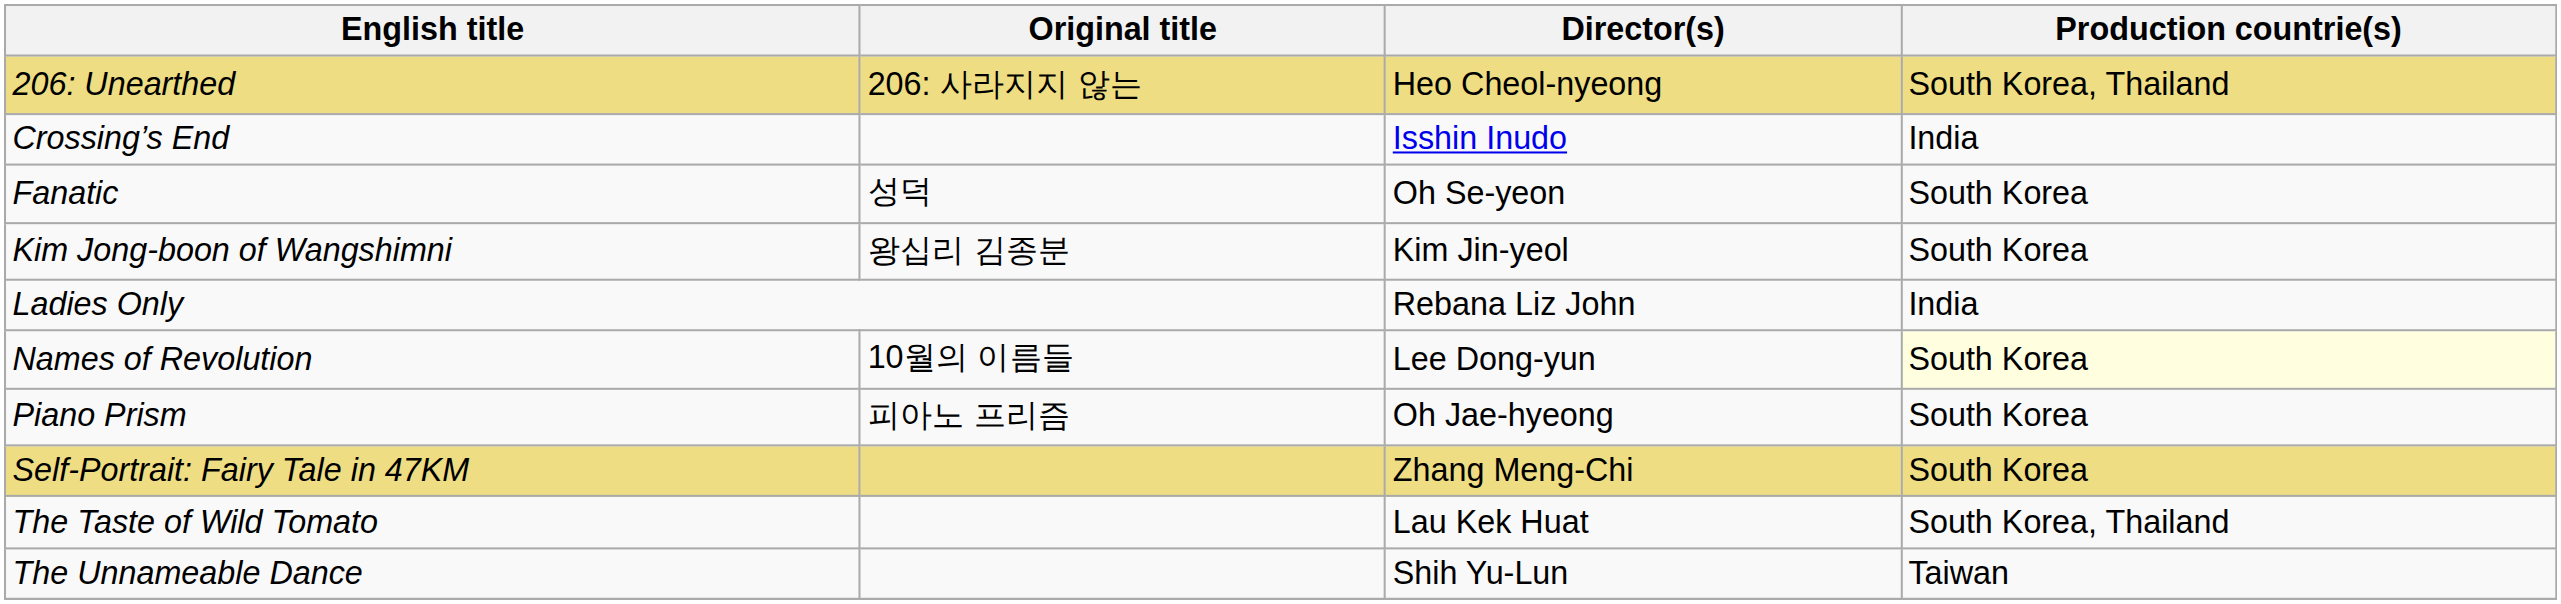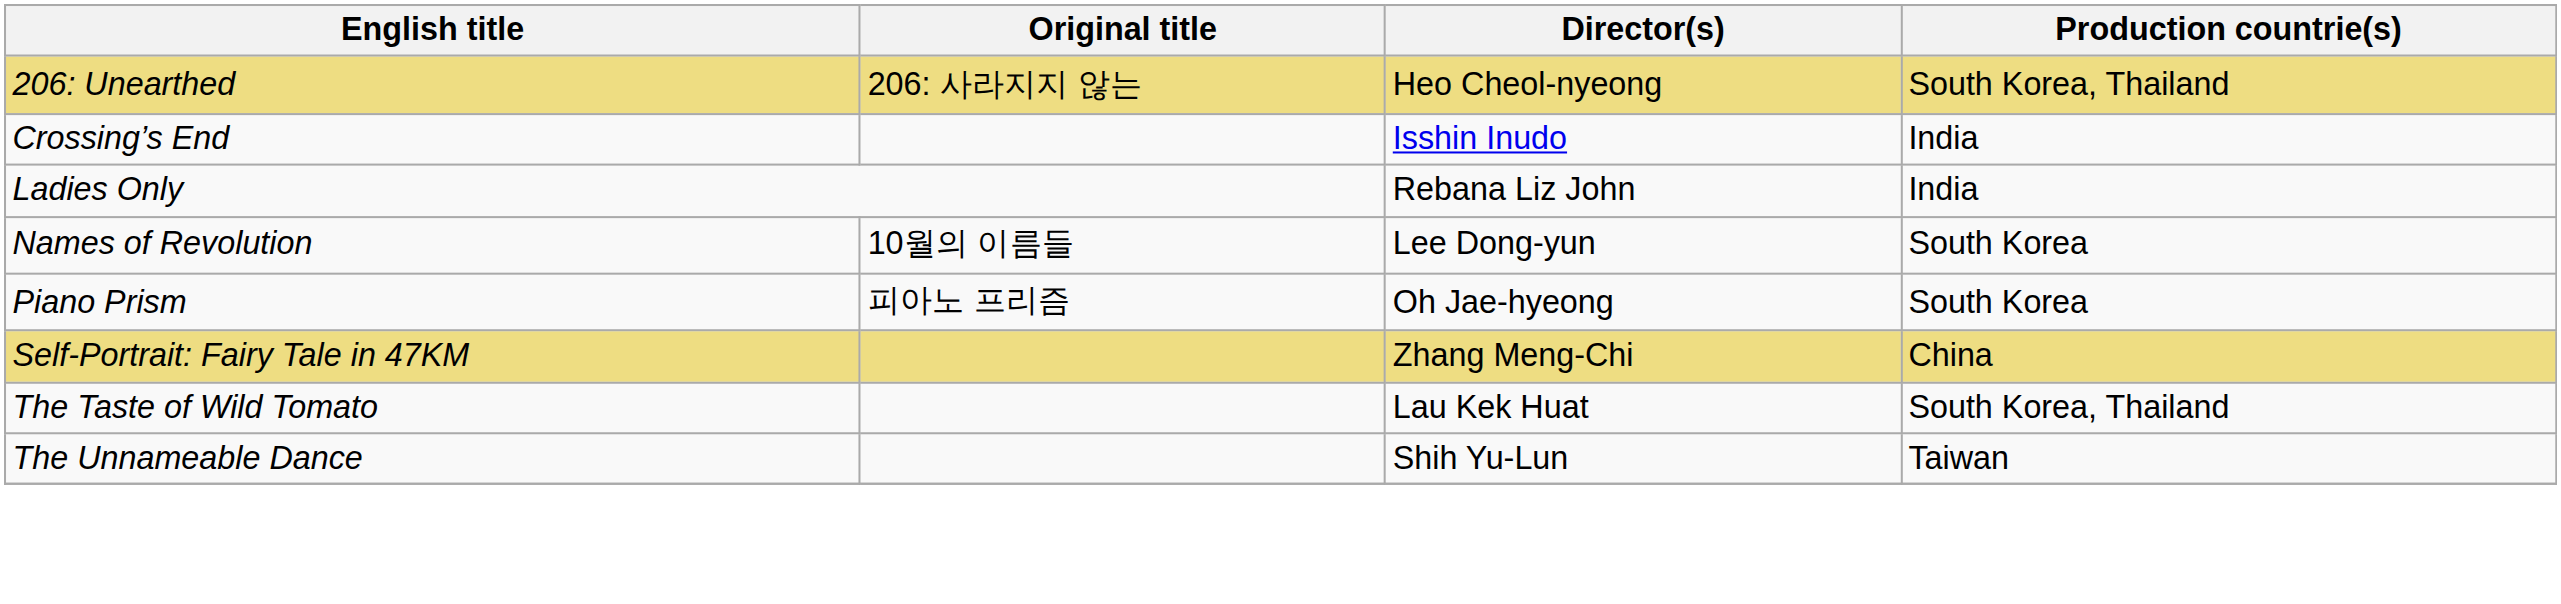 <table class="sortable wikitable" style="width:100%; margin-bottom:4px" cellpadding="5">
 <tr>
 <th scope="col">English title</th>
 <th scope="col">Original title</th>
 <th scope="col">Director(s)</th>
 <th scope="col">Production countrie(s)</th>
 </tr>
 <tr style="background:#eedd82;">
 <td><em>206: Unearthed</em></td>
 <td>206: 사라지지 않는</td>
 <td>Heo Cheol-nyeong</td>
 <td>South Korea, Thailand</td>
 </tr>
 <tr>
 <td><em>Crossing’s End</em></td>
 <td></td>
 <td><a href='#'>Isshin Inudo</a></td>
 <td>India</td>
 </tr>
 <tr>
-<td><em>Fanatic</em></td>
-<td>성덕</td>
-<td>Oh Se-yeon</td>
-<td>South Korea</td>
-</tr>
-<tr>
-<td><em>Kim Jong-boon of Wangshimni</em></td>
-<td>왕십리 김종분</td>
-<td>Kim Jin-yeol</td>
-<td>South Korea</td>
-</tr>
-<tr>
 <td colspan=2><em>Ladies Only</em></td>
 <td>Rebana Liz John</td>
 <td>India</td>
 </tr>
 <tr>
 <td><em>Names of Revolution</em></td>
 <td>10월의 이름들</td>
 <td>Lee Dong-yun</td>
-<td style="background: lightyellow;">South Korea</td>
+<td>South Korea</td>
 </tr>
 <tr>
 <td><em>Piano Prism</em></td>
 <td>피아노 프리즘</td>
 <td>Oh Jae-hyeong</td>
 <td>South Korea</td>
 </tr>
 <tr style="background:#eedd82;">
 <td><em>Self-Portrait: Fairy Tale in 47KM</em></td>
 <td></td>
 <td>Zhang Meng-Chi</td>
-<td>South Korea</td>
+<td>China</td>
 </tr>
 <tr>
 <td><em>The Taste of Wild Tomato</em></td>
 <td></td>
 <td>Lau Kek Huat</td>
 <td>South Korea, Thailand</td>
 </tr>
 <tr>
 <td><em>The Unnameable Dance</em></td>
 <td></td>
 <td>Shih Yu-Lun</td>
 <td>Taiwan</td>
 </tr>
 <tr>
 </tr>
 </table>
